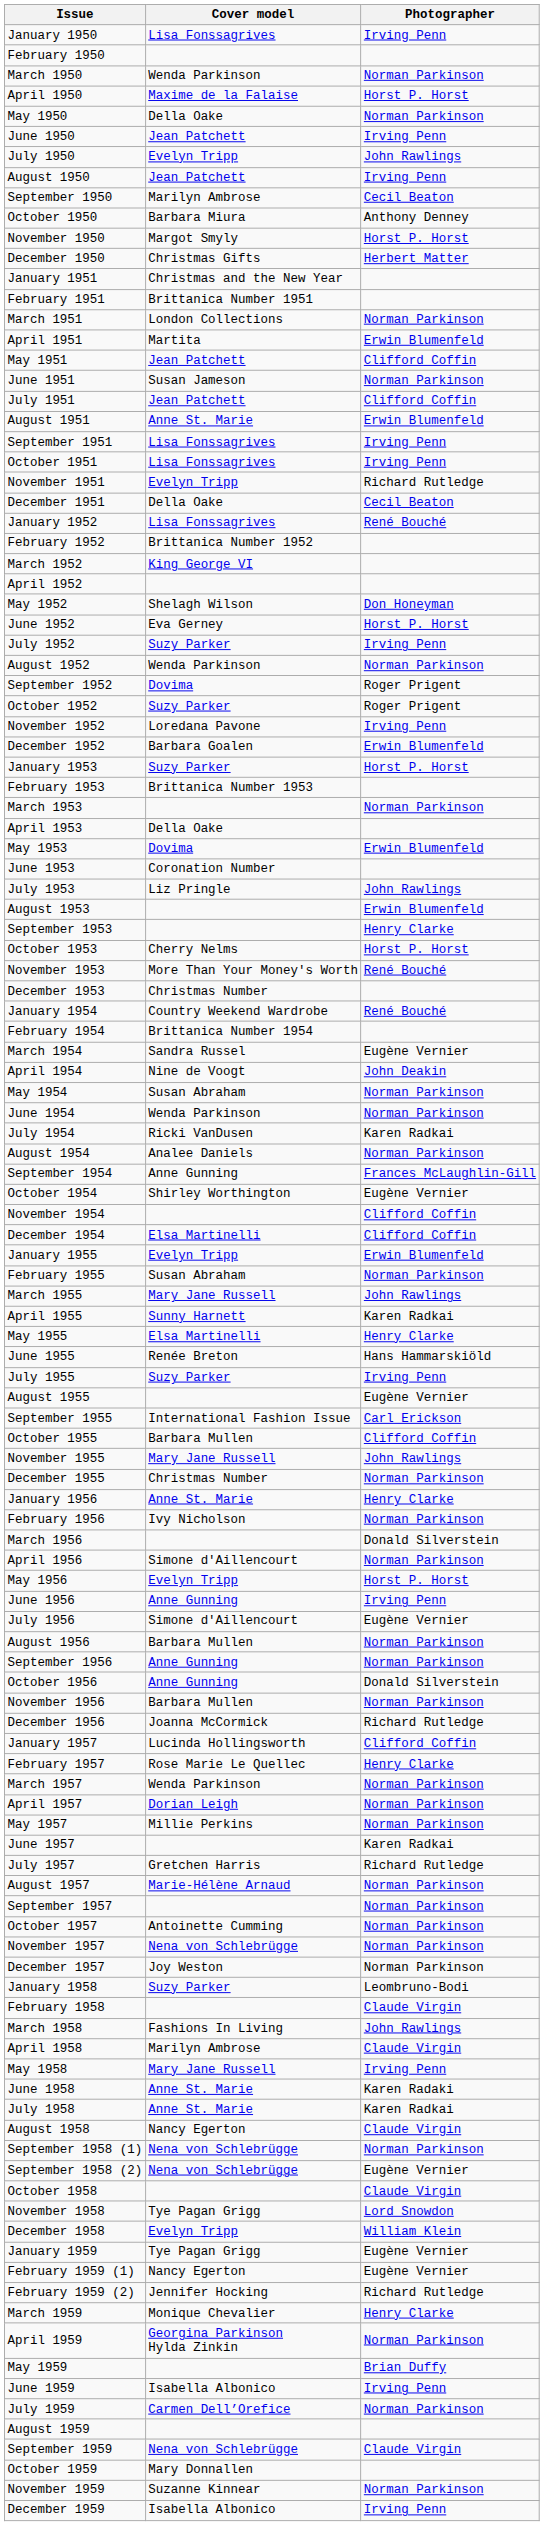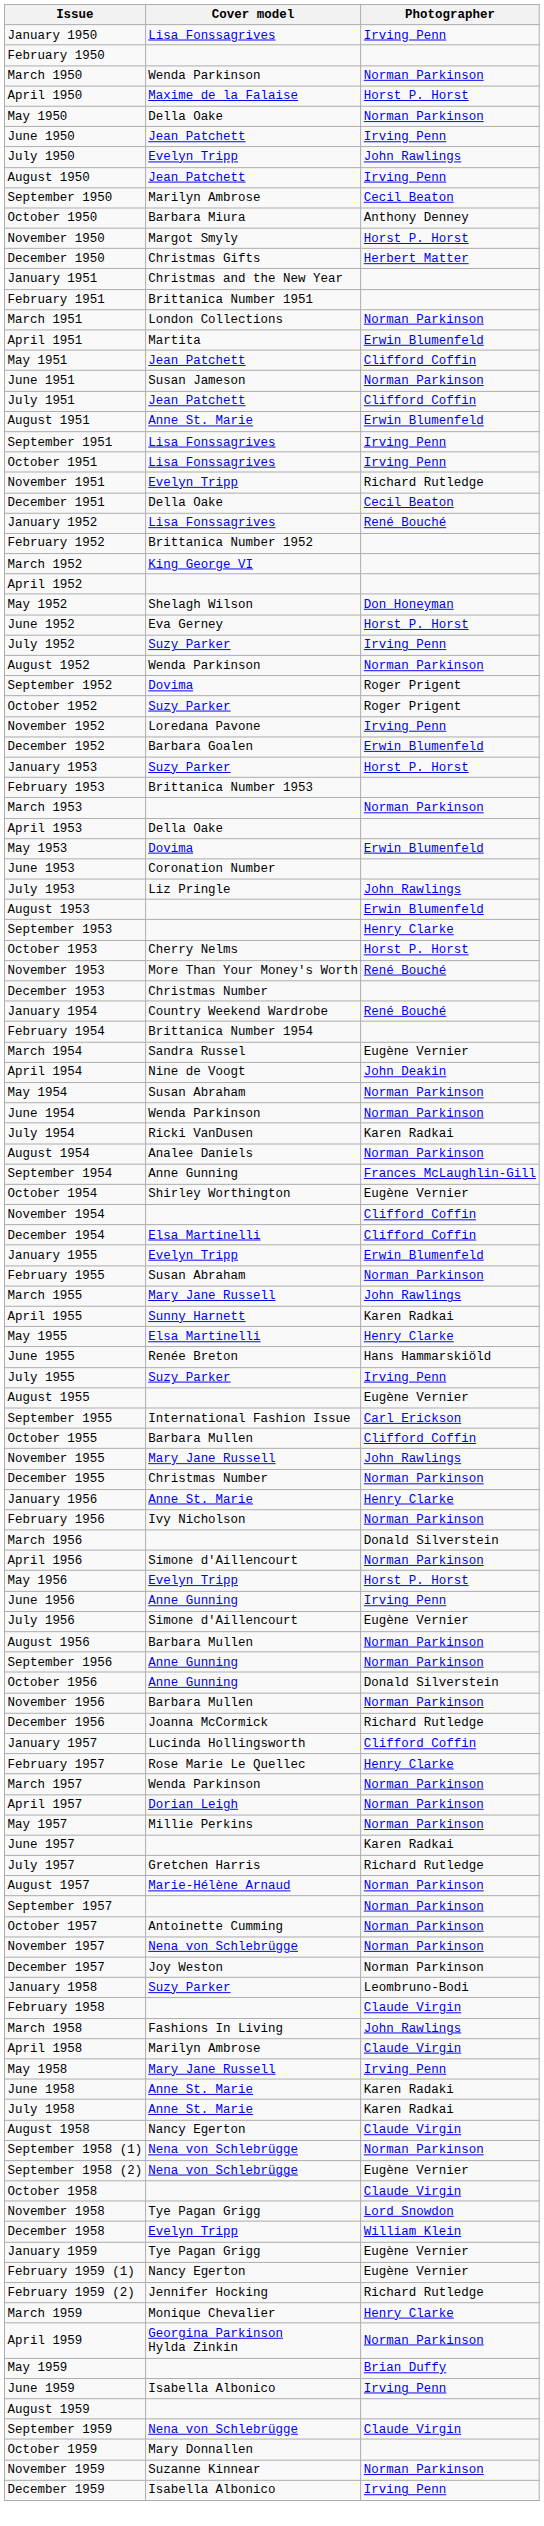 <table class="sortable wikitable">
 <tr>
 <th>Issue</th>
 <th>Cover model</th>
 <th>Photographer</th>
 </tr>
 <tr>
 <td>January 1950</td>
 <td><a href='#'>Lisa Fonssagrives</a></td>
 <td><a href='#'>Irving Penn</a></td>
 </tr>
 <tr>
 <td>February 1950</td>
 <td></td>
 <td></td>
 </tr>
 <tr>
 <td>March 1950</td>
 <td>Wenda Parkinson</td>
 <td><a href='#'>Norman Parkinson</a></td>
 </tr>
 <tr>
 <td>April 1950</td>
 <td><a href='#'>Maxime de la Falaise</a></td>
 <td><a href='#'>Horst P. Horst</a></td>
 </tr>
 <tr>
 <td>May 1950</td>
 <td>Della Oake</td>
 <td><a href='#'>Norman Parkinson</a></td>
 </tr>
 <tr>
 <td>June 1950</td>
 <td><a href='#'>Jean Patchett</a></td>
 <td><a href='#'>Irving Penn</a></td>
 </tr>
 <tr>
 <td>July 1950</td>
 <td><a href='#'>Evelyn Tripp</a></td>
 <td><a href='#'>John Rawlings</a></td>
 </tr>
 <tr>
 <td>August 1950</td>
 <td><a href='#'>Jean Patchett</a></td>
 <td><a href='#'>Irving Penn</a></td>
 </tr>
 <tr>
 <td>September 1950</td>
 <td>Marilyn Ambrose</td>
 <td><a href='#'>Cecil Beaton</a></td>
 </tr>
 <tr>
 <td>October 1950</td>
 <td>Barbara Miura</td>
 <td>Anthony Denney</td>
 </tr>
 <tr>
 <td>November 1950</td>
 <td>Margot Smyly</td>
 <td><a href='#'>Horst P. Horst</a></td>
 </tr>
 <tr>
 <td>December 1950</td>
 <td>Christmas Gifts</td>
 <td><a href='#'>Herbert Matter</a></td>
 </tr>
 <tr>
 <td>January 1951</td>
 <td>Christmas and the New Year</td>
 <td></td>
 </tr>
 <tr>
 <td>February 1951</td>
 <td>Brittanica Number 1951</td>
 <td></td>
 </tr>
 <tr>
 <td>March 1951</td>
 <td>London Collections</td>
 <td><a href='#'>Norman Parkinson</a></td>
 </tr>
 <tr>
 <td>April 1951</td>
 <td>Martita</td>
 <td><a href='#'>Erwin Blumenfeld</a></td>
 </tr>
 <tr>
 <td>May 1951</td>
 <td><a href='#'>Jean Patchett</a></td>
 <td><a href='#'>Clifford Coffin</a></td>
 </tr>
 <tr>
 <td>June 1951</td>
 <td>Susan Jameson</td>
 <td><a href='#'>Norman Parkinson</a></td>
 </tr>
 <tr>
 <td>July 1951</td>
 <td><a href='#'>Jean Patchett</a></td>
 <td><a href='#'>Clifford Coffin</a></td>
 </tr>
 <tr>
 <td>August 1951</td>
 <td><a href='#'>Anne St. Marie</a></td>
 <td><a href='#'>Erwin Blumenfeld</a></td>
 </tr>
 <tr>
 <td>September 1951</td>
 <td><a href='#'>Lisa Fonssagrives</a></td>
 <td><a href='#'>Irving Penn</a></td>
 </tr>
 <tr>
 <td>October 1951</td>
 <td><a href='#'>Lisa Fonssagrives</a></td>
 <td><a href='#'>Irving Penn</a></td>
 </tr>
 <tr>
 <td>November 1951</td>
 <td><a href='#'>Evelyn Tripp</a></td>
 <td>Richard Rutledge</td>
 </tr>
 <tr>
 <td>December 1951</td>
 <td>Della Oake</td>
 <td><a href='#'>Cecil Beaton</a></td>
 </tr>
 <tr>
 <td>January 1952</td>
 <td><a href='#'>Lisa Fonssagrives</a></td>
 <td><a href='#'>René Bouché</a></td>
 </tr>
 <tr>
 <td>February 1952</td>
 <td>Brittanica Number 1952</td>
 <td></td>
 </tr>
 <tr>
 <td>March 1952</td>
 <td><a href='#'>King George VI</a></td>
 <td></td>
 </tr>
 <tr>
 <td>April 1952</td>
 <td></td>
 <td></td>
 </tr>
 <tr>
 <td>May 1952</td>
 <td>Shelagh Wilson</td>
 <td><a href='#'>Don Honeyman</a></td>
 </tr>
 <tr>
 <td>June 1952</td>
 <td>Eva Gerney</td>
 <td><a href='#'>Horst P. Horst</a></td>
 </tr>
 <tr>
 <td>July 1952</td>
 <td><a href='#'>Suzy Parker</a></td>
 <td><a href='#'>Irving Penn</a></td>
 </tr>
 <tr>
 <td>August 1952</td>
 <td>Wenda Parkinson</td>
 <td><a href='#'>Norman Parkinson</a></td>
 </tr>
 <tr>
 <td>September 1952</td>
 <td><a href='#'>Dovima</a></td>
 <td>Roger Prigent</td>
 </tr>
 <tr>
 <td>October 1952</td>
 <td><a href='#'>Suzy Parker</a></td>
 <td>Roger Prigent</td>
 </tr>
 <tr>
 <td>November 1952</td>
 <td>Loredana Pavone</td>
 <td><a href='#'>Irving Penn</a></td>
 </tr>
 <tr>
 <td>December 1952</td>
 <td>Barbara Goalen</td>
 <td><a href='#'>Erwin Blumenfeld</a></td>
 </tr>
 <tr>
 <td>January 1953</td>
 <td><a href='#'>Suzy Parker</a></td>
 <td><a href='#'>Horst P. Horst</a></td>
 </tr>
 <tr>
 <td>February 1953</td>
 <td>Brittanica Number 1953</td>
 <td></td>
 </tr>
 <tr>
 <td>March 1953</td>
 <td></td>
 <td><a href='#'>Norman Parkinson</a></td>
 </tr>
 <tr>
 <td>April 1953</td>
 <td>Della Oake</td>
 <td></td>
 </tr>
 <tr>
 <td>May 1953</td>
 <td><a href='#'>Dovima</a></td>
 <td><a href='#'>Erwin Blumenfeld</a></td>
 </tr>
 <tr>
 <td>June 1953</td>
 <td>Coronation Number</td>
 <td></td>
 </tr>
 <tr>
 <td>July 1953</td>
 <td>Liz Pringle</td>
 <td><a href='#'>John Rawlings</a></td>
 </tr>
 <tr>
 <td>August 1953</td>
 <td></td>
 <td><a href='#'>Erwin Blumenfeld</a></td>
 </tr>
 <tr>
 <td>September 1953</td>
 <td></td>
 <td><a href='#'>Henry Clarke</a></td>
 </tr>
 <tr>
 <td>October 1953</td>
 <td>Cherry Nelms</td>
 <td><a href='#'>Horst P. Horst</a></td>
 </tr>
 <tr>
 <td>November 1953</td>
 <td>More Than Your Money's Worth</td>
 <td><a href='#'>René Bouché</a></td>
 </tr>
 <tr>
 <td>December 1953</td>
 <td>Christmas Number</td>
 <td></td>
 </tr>
 <tr>
 <td>January 1954</td>
 <td>Country Weekend Wardrobe</td>
 <td><a href='#'>René Bouché</a></td>
 </tr>
 <tr>
 <td>February 1954</td>
 <td>Brittanica Number 1954</td>
 <td></td>
 </tr>
 <tr>
 <td>March 1954</td>
 <td>Sandra Russel</td>
 <td>Eugène Vernier</td>
 </tr>
 <tr>
 <td>April 1954</td>
 <td>Nine de Voogt</td>
 <td><a href='#'>John Deakin</a></td>
 </tr>
 <tr>
 <td>May 1954</td>
 <td>Susan Abraham</td>
 <td><a href='#'>Norman Parkinson</a></td>
 </tr>
 <tr>
 <td>June 1954</td>
 <td>Wenda Parkinson</td>
 <td><a href='#'>Norman Parkinson</a></td>
 </tr>
 <tr>
 <td>July 1954</td>
 <td>Ricki VanDusen</td>
 <td>Karen Radkai</td>
 </tr>
 <tr>
 <td>August 1954</td>
 <td>Analee Daniels</td>
 <td><a href='#'>Norman Parkinson</a></td>
 </tr>
 <tr>
 <td>September 1954</td>
 <td>Anne Gunning</td>
 <td><a href='#'>Frances McLaughlin-Gill</a></td>
 </tr>
 <tr>
 <td>October 1954</td>
 <td>Shirley Worthington</td>
 <td>Eugène Vernier</td>
 </tr>
 <tr>
 <td>November 1954</td>
 <td></td>
 <td><a href='#'>Clifford Coffin</a></td>
 </tr>
 <tr>
 <td>December 1954</td>
 <td><a href='#'>Elsa Martinelli</a></td>
 <td><a href='#'>Clifford Coffin</a></td>
 </tr>
 <tr>
 <td>January 1955</td>
 <td><a href='#'>Evelyn Tripp</a></td>
 <td><a href='#'>Erwin Blumenfeld</a></td>
 </tr>
 <tr>
 <td>February 1955</td>
 <td>Susan Abraham</td>
 <td><a href='#'>Norman Parkinson</a></td>
 </tr>
 <tr>
 <td>March 1955</td>
 <td><a href='#'>Mary Jane Russell</a></td>
 <td><a href='#'>John Rawlings</a></td>
 </tr>
 <tr>
 <td>April 1955</td>
 <td><a href='#'>Sunny Harnett</a></td>
 <td>Karen Radkai</td>
 </tr>
 <tr>
 <td>May 1955</td>
 <td><a href='#'>Elsa Martinelli</a></td>
 <td><a href='#'>Henry Clarke</a></td>
 </tr>
 <tr>
 <td>June 1955</td>
 <td>Renée Breton</td>
 <td>Hans Hammarskiöld</td>
 </tr>
 <tr>
 <td>July 1955</td>
 <td><a href='#'>Suzy Parker</a></td>
 <td><a href='#'>Irving Penn</a></td>
 </tr>
 <tr>
 <td>August 1955</td>
 <td></td>
 <td>Eugène Vernier</td>
 </tr>
 <tr>
 <td>September 1955</td>
 <td>International Fashion Issue</td>
 <td><a href='#'>Carl Erickson</a></td>
 </tr>
 <tr>
 <td>October 1955</td>
 <td>Barbara Mullen</td>
 <td><a href='#'>Clifford Coffin</a></td>
 </tr>
 <tr>
 <td>November 1955</td>
 <td><a href='#'>Mary Jane Russell</a></td>
 <td><a href='#'>John Rawlings</a></td>
 </tr>
 <tr>
 <td>December 1955</td>
 <td>Christmas Number</td>
 <td><a href='#'>Norman Parkinson</a></td>
 </tr>
 <tr>
 <td>January 1956</td>
 <td><a href='#'>Anne St. Marie</a></td>
 <td><a href='#'>Henry Clarke</a></td>
 </tr>
 <tr>
 <td>February 1956</td>
 <td>Ivy Nicholson</td>
 <td><a href='#'>Norman Parkinson</a></td>
 </tr>
 <tr>
 <td>March 1956</td>
 <td></td>
 <td>Donald Silverstein</td>
 </tr>
 <tr>
 <td>April 1956</td>
 <td>Simone d'Aillencourt</td>
 <td><a href='#'>Norman Parkinson</a></td>
 </tr>
 <tr>
 <td>May 1956</td>
 <td><a href='#'>Evelyn Tripp</a></td>
 <td><a href='#'>Horst P. Horst</a></td>
 </tr>
 <tr>
 <td>June 1956</td>
 <td><a href='#'>Anne Gunning</a></td>
 <td><a href='#'>Irving Penn</a></td>
 </tr>
 <tr>
 <td>July 1956</td>
 <td>Simone d'Aillencourt</td>
 <td>Eugène Vernier</td>
 </tr>
 <tr>
 <td>August 1956</td>
 <td>Barbara Mullen</td>
 <td><a href='#'>Norman Parkinson</a></td>
 </tr>
 <tr>
 <td>September 1956</td>
 <td><a href='#'>Anne Gunning</a></td>
 <td><a href='#'>Norman Parkinson</a></td>
 </tr>
 <tr>
 <td>October 1956</td>
 <td><a href='#'>Anne Gunning</a></td>
 <td>Donald Silverstein</td>
 </tr>
 <tr>
 <td>November 1956</td>
 <td>Barbara Mullen</td>
 <td><a href='#'>Norman Parkinson</a></td>
 </tr>
 <tr>
 <td>December 1956</td>
 <td>Joanna McCormick</td>
 <td>Richard Rutledge</td>
 </tr>
 <tr>
 <td>January 1957</td>
 <td>Lucinda Hollingsworth</td>
 <td><a href='#'>Clifford Coffin</a></td>
 </tr>
 <tr>
 <td>February 1957</td>
 <td>Rose Marie Le Quellec</td>
 <td><a href='#'>Henry Clarke</a></td>
 </tr>
 <tr>
 <td>March 1957</td>
 <td>Wenda Parkinson</td>
 <td><a href='#'>Norman Parkinson</a></td>
 </tr>
 <tr>
 <td>April 1957</td>
 <td><a href='#'>Dorian Leigh</a></td>
 <td><a href='#'>Norman Parkinson</a></td>
 </tr>
 <tr>
 <td>May 1957</td>
 <td>Millie Perkins</td>
 <td><a href='#'>Norman Parkinson</a></td>
 </tr>
 <tr>
 <td>June 1957</td>
 <td></td>
 <td>Karen Radkai</td>
 </tr>
 <tr>
 <td>July 1957</td>
 <td>Gretchen Harris</td>
 <td>Richard Rutledge</td>
 </tr>
 <tr>
 <td>August 1957</td>
 <td><a href='#'>Marie-Hélène Arnaud</a></td>
 <td><a href='#'>Norman Parkinson</a></td>
 </tr>
 <tr>
 <td>September 1957</td>
 <td></td>
 <td><a href='#'>Norman Parkinson</a></td>
 </tr>
 <tr>
 <td>October 1957</td>
 <td>Antoinette Cumming</td>
 <td><a href='#'>Norman Parkinson</a></td>
 </tr>
 <tr>
 <td>November 1957</td>
 <td><a href='#'>Nena von Schlebrügge</a></td>
 <td><a href='#'>Norman Parkinson</a></td>
 </tr>
 <tr>
 <td>December 1957</td>
 <td>Joy Weston</td>
 <td>Norman Parkinson</td>
 </tr>
 <tr>
 <td>January 1958</td>
 <td><a href='#'>Suzy Parker</a></td>
 <td>Leombruno-Bodi</td>
 </tr>
 <tr>
 <td>February 1958</td>
 <td></td>
 <td><a href='#'>Claude Virgin</a></td>
 </tr>
 <tr>
 <td>March 1958</td>
 <td>Fashions In Living</td>
 <td><a href='#'>John Rawlings</a></td>
 </tr>
 <tr>
 <td>April 1958</td>
 <td>Marilyn Ambrose</td>
 <td><a href='#'>Claude Virgin</a></td>
 </tr>
 <tr>
 <td>May 1958</td>
 <td><a href='#'>Mary Jane Russell</a></td>
 <td><a href='#'>Irving Penn</a></td>
 </tr>
 <tr>
 <td>June 1958</td>
 <td><a href='#'>Anne St. Marie</a></td>
 <td>Karen Radaki</td>
 </tr>
 <tr>
 <td>July 1958</td>
 <td><a href='#'>Anne St. Marie</a></td>
 <td>Karen Radkai</td>
 </tr>
 <tr>
 <td>August 1958</td>
 <td>Nancy Egerton</td>
 <td><a href='#'>Claude Virgin</a></td>
 </tr>
 <tr>
 <td>September 1958 (1)</td>
 <td><a href='#'>Nena von Schlebrügge</a></td>
 <td><a href='#'>Norman Parkinson</a></td>
 </tr>
 <tr>
 <td>September 1958 (2)</td>
 <td><a href='#'>Nena von Schlebrügge</a></td>
 <td>Eugène Vernier</td>
 </tr>
 <tr>
 <td>October 1958</td>
 <td></td>
 <td><a href='#'>Claude Virgin</a></td>
 </tr>
 <tr>
 <td>November 1958</td>
 <td>Tye Pagan Grigg</td>
 <td><a href='#'>Lord Snowdon</a></td>
 </tr>
 <tr>
 <td>December 1958</td>
 <td><a href='#'>Evelyn Tripp</a></td>
 <td><a href='#'>William Klein</a></td>
 </tr>
 <tr>
 <td>January 1959</td>
 <td>Tye Pagan Grigg</td>
 <td>Eugène Vernier</td>
 </tr>
 <tr>
 <td>February 1959 (1)</td>
 <td>Nancy Egerton</td>
 <td>Eugène Vernier</td>
 </tr>
 <tr>
 <td>February 1959 (2)</td>
 <td>Jennifer Hocking</td>
 <td>Richard Rutledge</td>
 </tr>
 <tr>
 <td>March 1959</td>
 <td>Monique Chevalier</td>
 <td><a href='#'>Henry Clarke</a></td>
 </tr>
 <tr>
 <td>April 1959</td>
 <td><a href='#'>Georgina Parkinson</a><br> Hylda Zinkin</td>
 <td><a href='#'>Norman Parkinson</a></td>
 </tr>
 <tr>
 <td>May 1959</td>
 <td></td>
 <td><a href='#'>Brian Duffy</a></td>
 </tr>
 <tr>
 <td>June 1959</td>
 <td>Isabella Albonico</td>
 <td><a href='#'>Irving Penn</a></td>
 </tr>
 <tr>
-<td>July 1959</td>
-<td><a href='#'>Carmen Dell’Orefice</a></td>
-<td><a href='#'>Norman Parkinson</a></td>
-</tr>
-<tr>
 <td>August 1959</td>
 <td></td>
 </tr>
 <tr>
 <td>September 1959</td>
 <td><a href='#'>Nena von Schlebrügge</a></td>
 <td><a href='#'>Claude Virgin</a></td>
 </tr>
 <tr>
 <td>October 1959</td>
 <td>Mary Donnallen</td>
 <td></td>
 </tr>
 <tr>
 <td>November 1959</td>
 <td>Suzanne Kinnear</td>
 <td><a href='#'>Norman Parkinson</a></td>
 </tr>
 <tr>
 <td>December 1959</td>
 <td>Isabella Albonico</td>
 <td><a href='#'>Irving Penn</a></td>
 </tr>
 </table>
